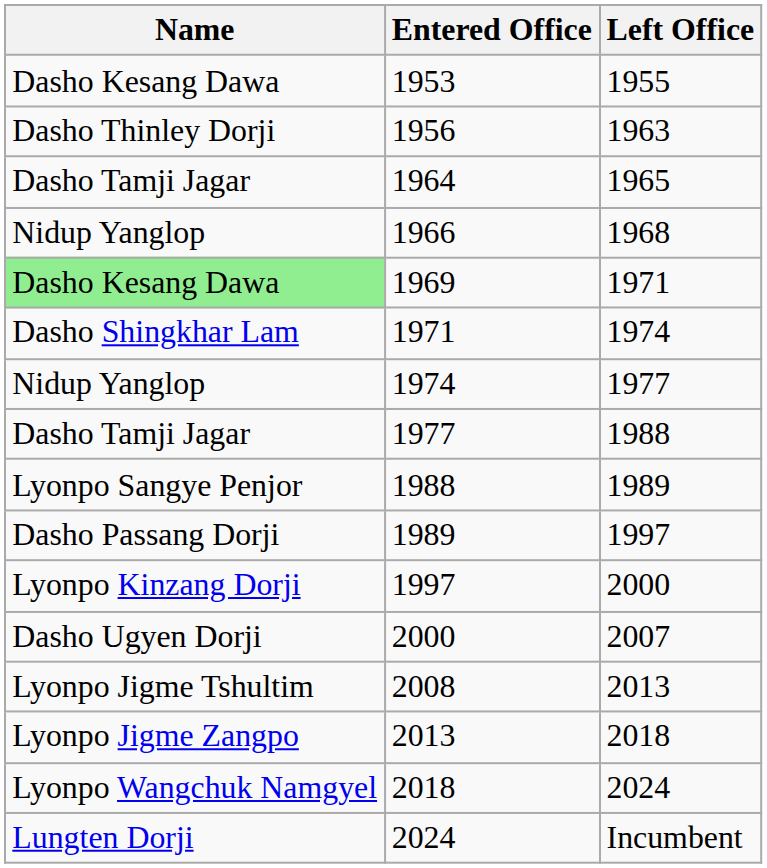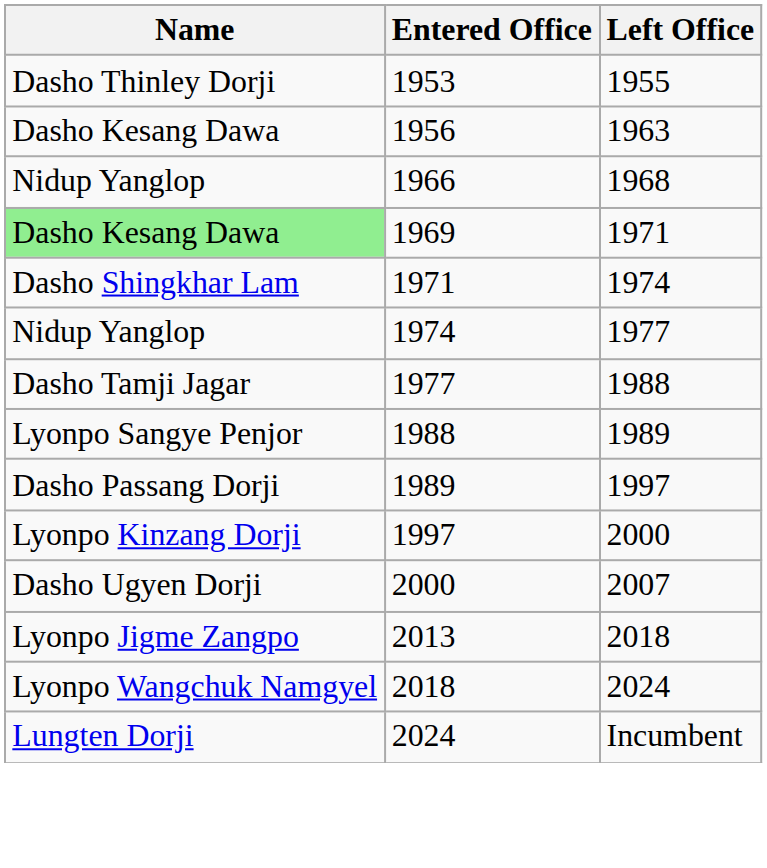 <table class="wikitable">
 <tr>
 <th>Name</th>
 <th>Entered Office</th>
 <th>Left Office</th>
 </tr>
 <tr>
-<td>Dasho Kesang Dawa</td>
+<td>Dasho Thinley Dorji</td>
 <td>1953</td>
 <td>1955</td>
 </tr>
 <tr>
-<td>Dasho Thinley Dorji</td>
+<td>Dasho Kesang Dawa</td>
 <td>1956</td>
 <td>1963</td>
-</tr>
-<tr>
-<td>Dasho Tamji Jagar</td>
-<td>1964</td>
-<td>1965</td>
 </tr>
 <tr>
 <td>Nidup Yanglop</td>
 <td>1966</td>
 <td>1968</td>
 </tr>
 <tr>
 <td style="background: lightgreen;">Dasho Kesang Dawa</td>
 <td>1969</td>
 <td>1971</td>
 </tr>
 <tr>
 <td>Dasho <a href='#'>Shingkhar Lam</a></td>
 <td>1971</td>
 <td>1974</td>
 </tr>
 <tr>
 <td>Nidup Yanglop</td>
 <td>1974</td>
 <td>1977</td>
 </tr>
 <tr>
 <td>Dasho Tamji Jagar</td>
 <td>1977</td>
 <td>1988</td>
 </tr>
 <tr>
 <td>Lyonpo Sangye Penjor</td>
 <td>1988</td>
 <td>1989</td>
 </tr>
 <tr>
 <td>Dasho Passang Dorji</td>
 <td>1989</td>
 <td>1997</td>
 </tr>
 <tr>
 <td>Lyonpo <a href='#'>Kinzang Dorji</a></td>
 <td>1997</td>
 <td>2000</td>
 </tr>
 <tr>
 <td>Dasho Ugyen Dorji</td>
 <td>2000</td>
 <td>2007</td>
 </tr>
 <tr>
-<td>Lyonpo Jigme Tshultim</td>
-<td>2008</td>
-<td>2013</td>
-</tr>
-<tr>
 <td>Lyonpo <a href='#'>Jigme Zangpo</a></td>
 <td>2013</td>
 <td>2018</td>
 </tr>
 <tr>
 <td>Lyonpo <a href='#'>Wangchuk Namgyel</a></td>
 <td>2018</td>
 <td>2024</td>
 </tr>
 <tr>
 <td><a href='#'>Lungten Dorji</a></td>
 <td>2024</td>
 <td>Incumbent</td>
 </tr>
 </table>
